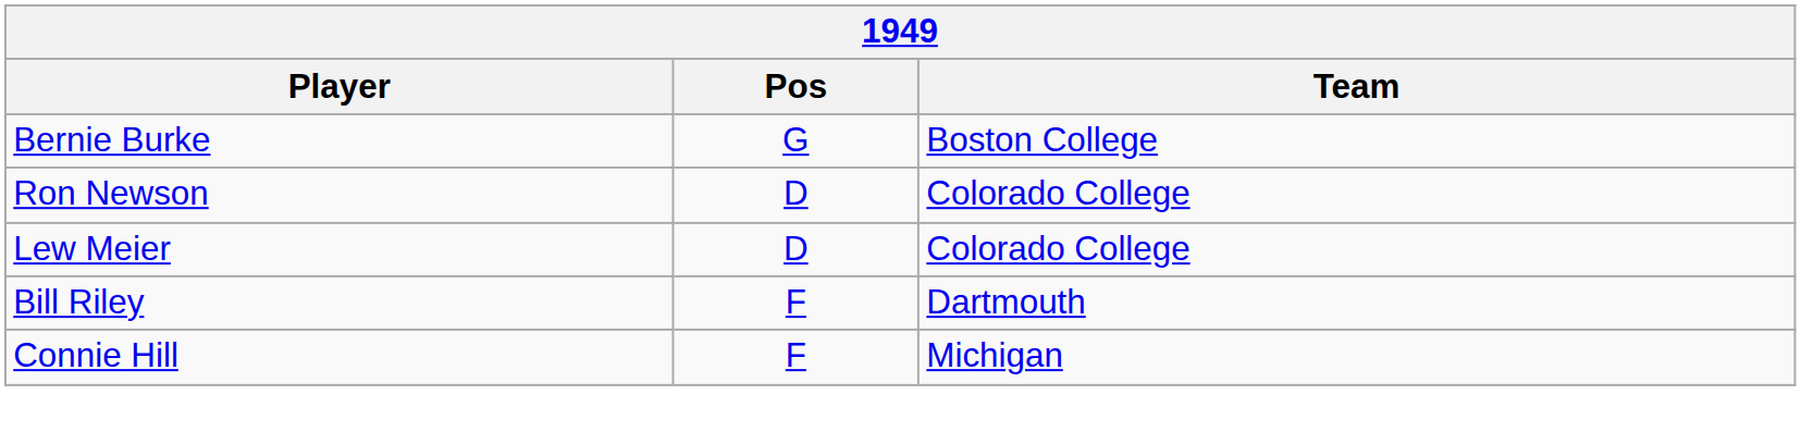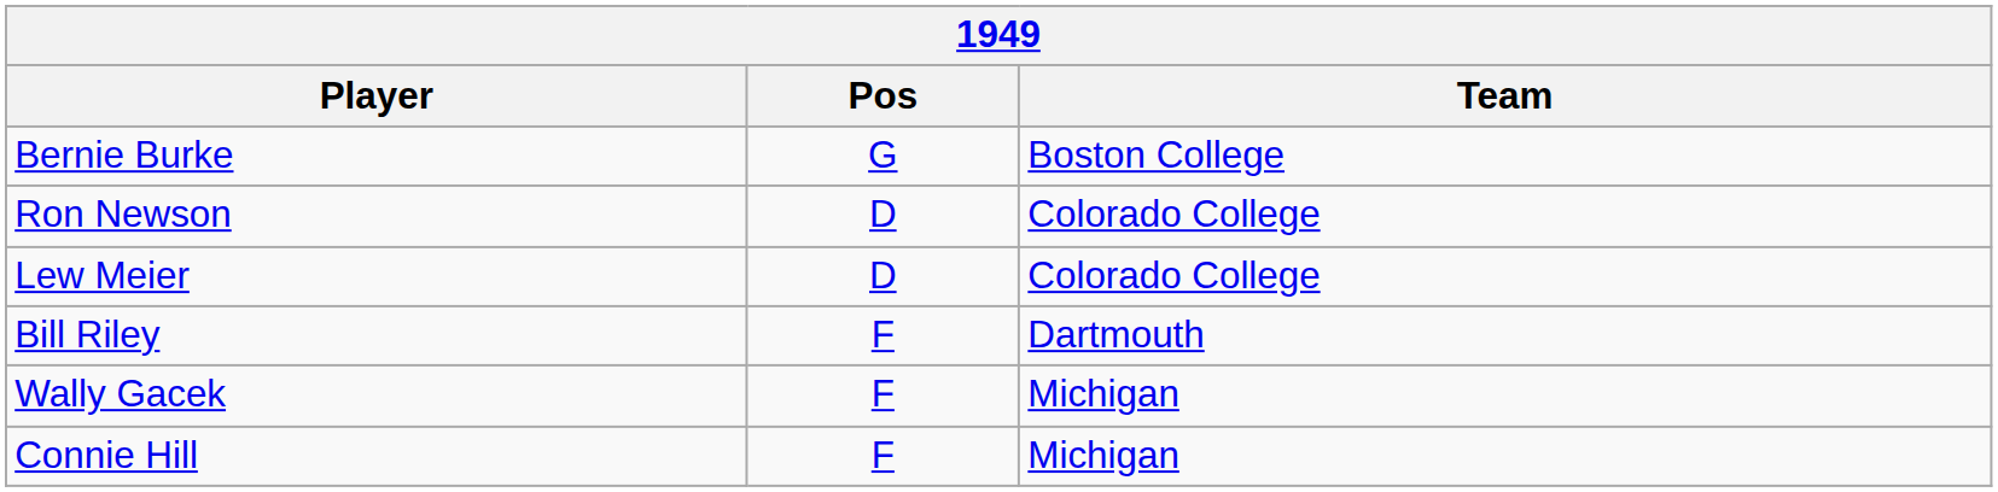 <table class="wikitable" width=95%>
 <tr>
 <th colspan=3><a href='#'>1949</a></th>
 </tr>
 <tr>
 <th>Player</th>
 <th>Pos</th>
 <th>Team</th>
 </tr>
 <tr>
 <td><a href='#'>Bernie Burke</a></td>
 <td style="text-align:center;"><a href='#'>G</a></td>
 <td><a href='#'>Boston College</a></td>
 </tr>
 <tr>
 <td><a href='#'>Ron Newson</a></td>
 <td style="text-align:center;"><a href='#'>D</a></td>
 <td><a href='#'>Colorado College</a></td>
 </tr>
 <tr>
 <td><a href='#'>Lew Meier</a></td>
 <td style="text-align:center;"><a href='#'>D</a></td>
 <td><a href='#'>Colorado College</a></td>
 </tr>
 <tr>
 <td><a href='#'>Bill Riley</a></td>
 <td style="text-align:center;"><a href='#'>F</a></td>
 <td><a href='#'>Dartmouth</a></td>
 </tr>
 <tr>
+<td><a href='#'>Wally Gacek</a></td>
+<td style="text-align:center;"><a href='#'>F</a></td>
+<td><a href='#'>Michigan</a></td>
+</tr>
+<tr>
 <td><a href='#'>Connie Hill</a></td>
 <td style="text-align:center;"><a href='#'>F</a></td>
 <td><a href='#'>Michigan</a></td>
 </tr>
 </table>
